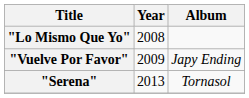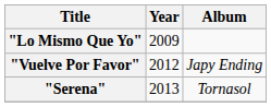 <table class="wikitable plainrowheaders" style="text-align:center;">
 <tr>
 <th scope="col">Title</th>
 <th scope="col">Year</th>
 <th scope="col">Album</th>
 </tr>
 <tr>
 <th scope="row">"Lo Mismo Que Yo"</th>
-<td align="center">2008</td>
+<td align="center">2009</td>
 <td></td>
 </tr>
 <tr>
 <th scope="row">"Vuelve Por Favor"</th>
-<td align="center">2009</td>
+<td align="center">2012</td>
 <td><em>Japy Ending</em></td>
 </tr>
 <tr>
 <th scope="row">"Serena"</th>
 <td align="center">2013</td>
 <td><em>Tornasol</em></td>
 </tr>
 <tr>
 </tr>
 </table>
